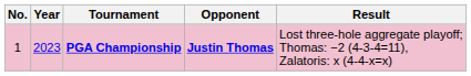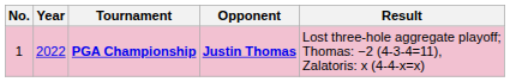 <table class="wikitable" style="font-size:95%;">
 <tr>
 <th>No.</th>
 <th>Year</th>
 <th>Tournament</th>
 <th>Opponent</th>
 <th>Result</th>
 </tr>
 <tr style="background:#F2C1D1;">
 <td align=center>1</td>
-<td><a href='#'>2023</a></td>
+<td><a href='#'>2022</a></td>
 <td><strong><a href='#'>PGA Championship</a></strong></td>
 <td><strong> <a href='#'>Justin Thomas</a></strong></td>
 <td>Lost three-hole aggregate playoff;<br>Thomas: −2 (4-3-4=11),<br>Zalatoris: x (4-4-x=x)</td>
 </tr>
 </table>
